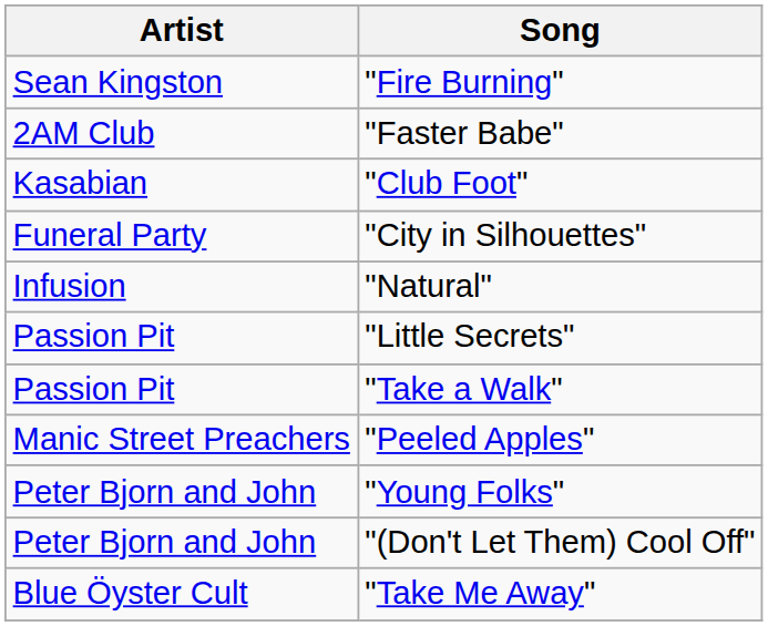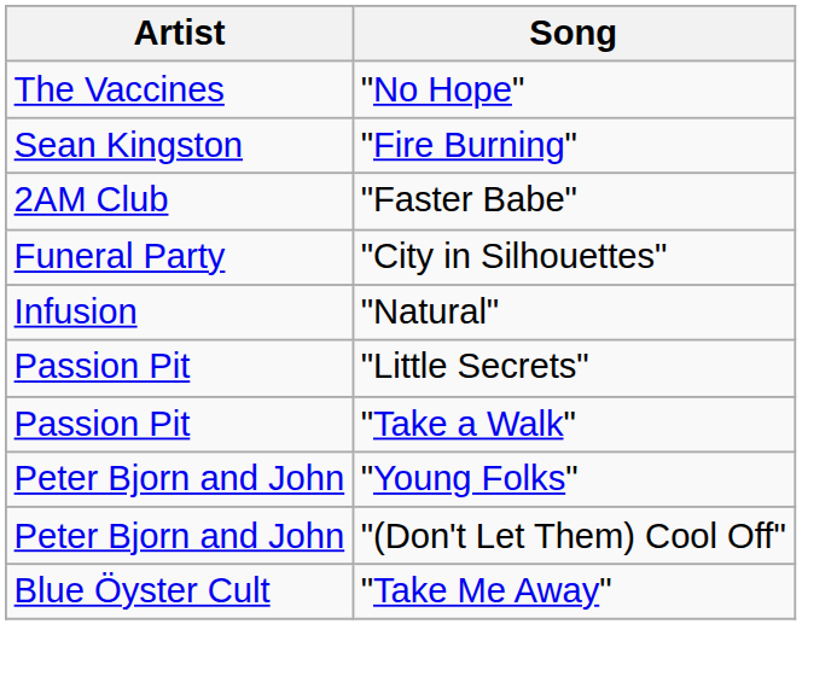 <table class="wikitable">
 <tr>
 <th>Artist</th>
 <th>Song</th>
+</tr>
+<tr>
+<td><a href='#'>The Vaccines</a></td>
+<td>"<a href='#'>No Hope</a>"</td>
 </tr>
 <tr>
 <td><a href='#'>Sean Kingston</a></td>
 <td>"<a href='#'>Fire Burning</a>"</td>
 </tr>
 <tr>
 <td><a href='#'>2AM Club</a></td>
 <td>"Faster Babe"</td>
-</tr>
-<tr>
-<td><a href='#'>Kasabian</a></td>
-<td>"<a href='#'>Club Foot</a>"</td>
 </tr>
 <tr>
 <td><a href='#'>Funeral Party</a></td>
 <td>"City in Silhouettes"</td>
 </tr>
 <tr>
 <td><a href='#'>Infusion</a></td>
 <td>"Natural"</td>
 </tr>
 <tr>
 <td><a href='#'>Passion Pit</a></td>
 <td>"Little Secrets"</td>
 </tr>
 <tr>
 <td><a href='#'>Passion Pit</a></td>
 <td>"<a href='#'>Take a Walk</a>"</td>
 </tr>
 <tr>
-<td><a href='#'>Manic Street Preachers</a></td>
-<td>"<a href='#'>Peeled Apples</a>"</td>
-</tr>
-<tr>
 <td><a href='#'>Peter Bjorn and John</a></td>
 <td>"<a href='#'>Young Folks</a>"</td>
 </tr>
 <tr>
 <td><a href='#'>Peter Bjorn and John</a></td>
 <td>"(Don't Let Them) Cool Off"</td>
 </tr>
 <tr>
 <td><a href='#'>Blue Öyster Cult</a></td>
 <td>"<a href='#'>Take Me Away</a>"</td>
 </tr>
 </table>
